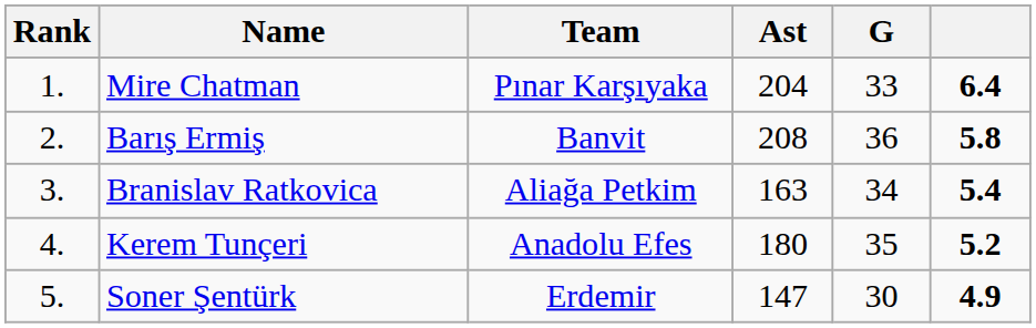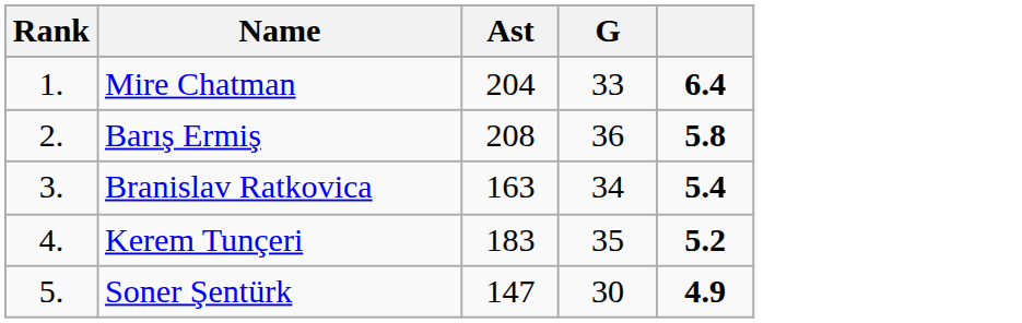 <table class="wikitable" style="text-align: center;">
 <tr>
 <th>Rank</th>
 <th width=170>Name</th>
-<th width=120>Team</th>
 <th width=40>Ast</th>
 <th width=40>G</th>
 <th width=40></th>
 </tr>
 <tr>
 <td>1.</td>
 <td align="left"> <a href='#'>Mire Chatman</a></td>
-<td><a href='#'>Pınar Karşıyaka</a></td>
 <td>204</td>
 <td>33</td>
 <td><strong>6.4</strong></td>
 </tr>
 <tr>
 <td>2.</td>
 <td align="left"> <a href='#'>Barış Ermiş</a></td>
-<td><a href='#'>Banvit</a></td>
 <td>208</td>
 <td>36</td>
 <td><strong>5.8</strong></td>
 </tr>
 <tr>
 <td>3.</td>
 <td align="left"> <a href='#'>Branislav Ratkovica</a></td>
-<td><a href='#'>Aliağa Petkim</a></td>
 <td>163</td>
 <td>34</td>
 <td><strong>5.4</strong></td>
 </tr>
 <tr>
 <td>4.</td>
 <td align="left"> <a href='#'>Kerem Tunçeri</a></td>
-<td><a href='#'>Anadolu Efes</a></td>
-<td>180</td>
+<td>183</td>
 <td>35</td>
 <td><strong>5.2</strong></td>
 </tr>
 <tr>
 <td>5.</td>
 <td align="left"> <a href='#'>Soner Şentürk</a></td>
-<td><a href='#'>Erdemir</a></td>
 <td>147</td>
 <td>30</td>
 <td><strong>4.9</strong></td>
 </tr>
 </table>
